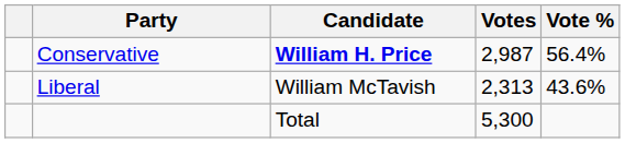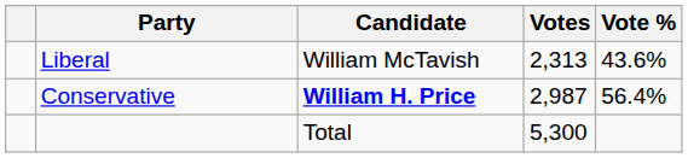 <table class="wikitable">
 <tr>
 <th></th>
 <th scope="col" width="175">Party</th>
 <th scope="col" width="150">Candidate</th>
 <th>Votes</th>
 <th>Vote %</th>
 </tr>
 <tr>
 <td>   </td>
+<td><a href='#'>Liberal</a></td>
+<td>William McTavish</td>
+<td>2,313</td>
+<td>43.6%</td>
+</tr>
+<tr>
+<td>   </td>
 <td><a href='#'>Conservative</a></td>
 <td><strong><a href='#'>William H. Price</a></strong></td>
 <td>2,987</td>
 <td>56.4%</td>
-</tr>
-<tr>
-<td>   </td>
-<td><a href='#'>Liberal</a></td>
-<td>William McTavish</td>
-<td>2,313</td>
-<td>43.6%</td>
 </tr>
 <tr>
 <td></td>
 <td></td>
 <td>Total</td>
 <td>5,300</td>
 <td></td>
 </tr>
 </table>
